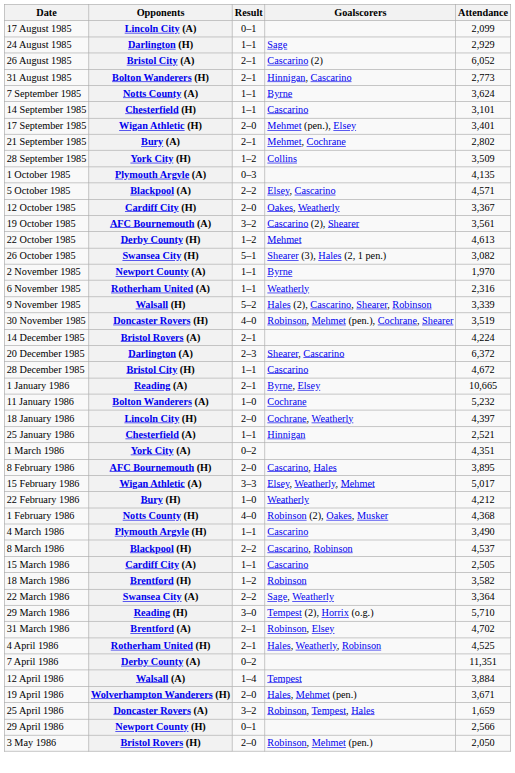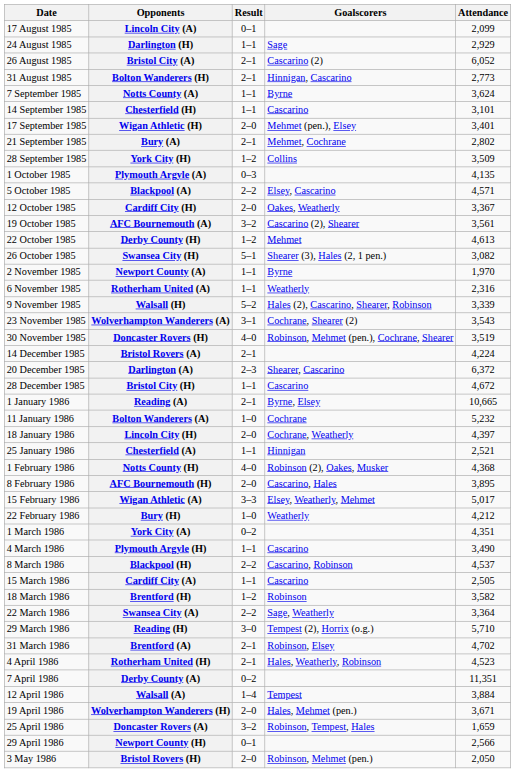 <table class="wikitable plainrowheaders sortable">
 <tr>
 <th scope=col>Date</th>
 <th scope=col>Opponents</th>
 <th scope=col>Result</th>
 <th scope=col class=unsortable>Goalscorers</th>
 <th scope=col>Attendance</th>
 </tr>
 <tr>
 <td>17 August 1985</td>
 <th scope=row><a href='#'>Lincoln City</a> (A)</th>
 <td align=center>0–1</td>
 <td></td>
 <td align=center>2,099</td>
 </tr>
 <tr>
 <td>24 August 1985</td>
 <th scope=row><a href='#'>Darlington</a> (H)</th>
 <td align=center>1–1</td>
 <td><a href='#'>Sage</a></td>
 <td align=center>2,929</td>
 </tr>
 <tr>
 <td>26 August 1985</td>
 <th scope=row><a href='#'>Bristol City</a> (A)</th>
 <td align=center>2–1</td>
 <td><a href='#'>Cascarino</a> (2)</td>
 <td align=center>6,052</td>
 </tr>
 <tr>
 <td>31 August 1985</td>
 <th scope=row><a href='#'>Bolton Wanderers</a> (H)</th>
 <td align=center>2–1</td>
 <td><a href='#'>Hinnigan</a>, <a href='#'>Cascarino</a></td>
 <td align=center>2,773</td>
 </tr>
 <tr>
 <td>7 September 1985</td>
 <th scope=row><a href='#'>Notts County</a> (A)</th>
 <td align=center>1–1</td>
 <td><a href='#'>Byrne</a></td>
 <td align=center>3,624</td>
 </tr>
 <tr>
 <td>14 September 1985</td>
 <th scope=row><a href='#'>Chesterfield</a> (H)</th>
 <td align=center>1–1</td>
 <td><a href='#'>Cascarino</a></td>
 <td align=center>3,101</td>
 </tr>
 <tr>
 <td>17 September 1985</td>
 <th scope=row><a href='#'>Wigan Athletic</a> (H)</th>
 <td align=center>2–0</td>
 <td><a href='#'>Mehmet</a> (pen.), <a href='#'>Elsey</a></td>
 <td align=center>3,401</td>
 </tr>
 <tr>
 <td>21 September 1985</td>
 <th scope=row><a href='#'>Bury</a> (A)</th>
 <td align=center>2–1</td>
 <td><a href='#'>Mehmet</a>, <a href='#'>Cochrane</a></td>
 <td align=center>2,802</td>
 </tr>
 <tr>
 <td>28 September 1985</td>
 <th scope=row><a href='#'>York City</a> (H)</th>
 <td align=center>1–2</td>
 <td><a href='#'>Collins</a></td>
 <td align=center>3,509</td>
 </tr>
 <tr>
 <td>1 October 1985</td>
 <th scope=row><a href='#'>Plymouth Argyle</a> (A)</th>
 <td align=center>0–3</td>
 <td></td>
 <td align=center>4,135</td>
 </tr>
 <tr>
 <td>5 October 1985</td>
 <th scope=row><a href='#'>Blackpool</a> (A)</th>
 <td align=center>2–2</td>
 <td><a href='#'>Elsey</a>, <a href='#'>Cascarino</a></td>
 <td align=center>4,571</td>
 </tr>
 <tr>
 <td>12 October 1985</td>
 <th scope=row><a href='#'>Cardiff City</a> (H)</th>
 <td align=center>2–0</td>
 <td><a href='#'>Oakes</a>, <a href='#'>Weatherly</a></td>
 <td align=center>3,367</td>
 </tr>
 <tr>
 <td>19 October 1985</td>
 <th scope=row><a href='#'>AFC Bournemouth</a> (A)</th>
 <td align=center>3–2</td>
 <td><a href='#'>Cascarino</a> (2), <a href='#'>Shearer</a></td>
 <td align=center>3,561</td>
 </tr>
 <tr>
 <td>22 October 1985</td>
 <th scope=row><a href='#'>Derby County</a> (H)</th>
 <td align=center>1–2</td>
 <td><a href='#'>Mehmet</a></td>
 <td align=center>4,613</td>
 </tr>
 <tr>
 <td>26 October 1985</td>
 <th scope=row><a href='#'>Swansea City</a> (H)</th>
 <td align=center>5–1</td>
 <td><a href='#'>Shearer</a> (3), <a href='#'>Hales</a> (2, 1 pen.)</td>
 <td align=center>3,082</td>
 </tr>
 <tr>
 <td>2 November 1985</td>
 <th scope=row><a href='#'>Newport County</a> (A)</th>
 <td align=center>1–1</td>
 <td><a href='#'>Byrne</a></td>
 <td align=center>1,970</td>
 </tr>
 <tr>
 <td>6 November 1985</td>
 <th scope=row><a href='#'>Rotherham United</a> (A)</th>
 <td align=center>1–1</td>
 <td><a href='#'>Weatherly</a></td>
 <td align=center>2,316</td>
 </tr>
 <tr>
 <td>9 November 1985</td>
 <th scope=row><a href='#'>Walsall</a> (H)</th>
 <td align=center>5–2</td>
 <td><a href='#'>Hales</a> (2), <a href='#'>Cascarino</a>, <a href='#'>Shearer</a>, <a href='#'>Robinson</a></td>
 <td align=center>3,339</td>
 </tr>
 <tr>
+<td>23 November 1985</td>
+<th scope=row><a href='#'>Wolverhampton Wanderers</a> (A)</th>
+<td align=center>3–1</td>
+<td><a href='#'>Cochrane</a>, <a href='#'>Shearer</a> (2)</td>
+<td align=center>3,543</td>
+</tr>
+<tr>
 <td>30 November 1985</td>
 <th scope=row><a href='#'>Doncaster Rovers</a> (H)</th>
 <td align=center>4–0</td>
 <td><a href='#'>Robinson</a>, <a href='#'>Mehmet</a> (pen.), <a href='#'>Cochrane</a>, <a href='#'>Shearer</a></td>
 <td align=center>3,519</td>
 </tr>
 <tr>
 <td>14 December 1985</td>
 <th scope=row><a href='#'>Bristol Rovers</a> (A)</th>
 <td align=center>2–1</td>
 <td></td>
 <td align=center>4,224</td>
 </tr>
 <tr>
 <td>20 December 1985</td>
 <th scope=row><a href='#'>Darlington</a> (A)</th>
 <td align=center>2–3</td>
 <td><a href='#'>Shearer</a>, <a href='#'>Cascarino</a></td>
 <td align=center>6,372</td>
 </tr>
 <tr>
 <td>28 December 1985</td>
 <th scope=row><a href='#'>Bristol City</a> (H)</th>
 <td align=center>1–1</td>
 <td><a href='#'>Cascarino</a></td>
 <td align=center>4,672</td>
 </tr>
 <tr>
 <td>1 January 1986</td>
 <th scope=row><a href='#'>Reading</a> (A)</th>
 <td align=center>2–1</td>
 <td><a href='#'>Byrne</a>, <a href='#'>Elsey</a></td>
 <td align=center>10,665</td>
 </tr>
 <tr>
 <td>11 January 1986</td>
 <th scope=row><a href='#'>Bolton Wanderers</a> (A)</th>
 <td align=center>1–0</td>
 <td><a href='#'>Cochrane</a></td>
 <td align=center>5,232</td>
 </tr>
 <tr>
 <td>18 January 1986</td>
 <th scope=row><a href='#'>Lincoln City</a> (H)</th>
 <td align=center>2–0</td>
 <td><a href='#'>Cochrane</a>, <a href='#'>Weatherly</a></td>
 <td align=center>4,397</td>
 </tr>
 <tr>
 <td>25 January 1986</td>
 <th scope=row><a href='#'>Chesterfield</a> (A)</th>
 <td align=center>1–1</td>
 <td><a href='#'>Hinnigan</a></td>
 <td align=center>2,521</td>
 </tr>
 <tr>
-<td>1 March 1986</td>
-<th scope=row><a href='#'>York City</a> (A)</th>
-<td align=center>0–2</td>
-<td></td>
-<td align=center>4,351</td>
+<td>1 February 1986</td>
+<th scope=row><a href='#'>Notts County</a> (H)</th>
+<td align=center>4–0</td>
+<td><a href='#'>Robinson</a> (2), <a href='#'>Oakes</a>, <a href='#'>Musker</a></td>
+<td align=center>4,368</td>
 </tr>
 <tr>
 <td>8 February 1986</td>
 <th scope=row><a href='#'>AFC Bournemouth</a> (H)</th>
 <td align=center>2–0</td>
 <td><a href='#'>Cascarino</a>, <a href='#'>Hales</a></td>
 <td align=center>3,895</td>
 </tr>
 <tr>
 <td>15 February 1986</td>
 <th scope=row><a href='#'>Wigan Athletic</a> (A)</th>
 <td align=center>3–3</td>
 <td><a href='#'>Elsey</a>, <a href='#'>Weatherly</a>, <a href='#'>Mehmet</a></td>
 <td align=center>5,017</td>
 </tr>
 <tr>
 <td>22 February 1986</td>
 <th scope=row><a href='#'>Bury</a> (H)</th>
 <td align=center>1–0</td>
 <td><a href='#'>Weatherly</a></td>
 <td align=center>4,212</td>
 </tr>
 <tr>
-<td>1 February 1986</td>
-<th scope=row><a href='#'>Notts County</a> (H)</th>
-<td align=center>4–0</td>
-<td><a href='#'>Robinson</a> (2), <a href='#'>Oakes</a>, <a href='#'>Musker</a></td>
-<td align=center>4,368</td>
+<td>1 March 1986</td>
+<th scope=row><a href='#'>York City</a> (A)</th>
+<td align=center>0–2</td>
+<td></td>
+<td align=center>4,351</td>
 </tr>
 <tr>
 <td>4 March 1986</td>
 <th scope=row><a href='#'>Plymouth Argyle</a> (H)</th>
 <td align=center>1–1</td>
 <td><a href='#'>Cascarino</a></td>
 <td align=center>3,490</td>
 </tr>
 <tr>
 <td>8 March 1986</td>
 <th scope=row><a href='#'>Blackpool</a> (H)</th>
 <td align=center>2–2</td>
 <td><a href='#'>Cascarino</a>, <a href='#'>Robinson</a></td>
 <td align=center>4,537</td>
 </tr>
 <tr>
 <td>15 March 1986</td>
 <th scope=row><a href='#'>Cardiff City</a> (A)</th>
 <td align=center>1–1</td>
 <td><a href='#'>Cascarino</a></td>
 <td align=center>2,505</td>
 </tr>
 <tr>
 <td>18 March 1986</td>
 <th scope=row><a href='#'>Brentford</a> (H)</th>
 <td align=center>1–2</td>
 <td><a href='#'>Robinson</a></td>
 <td align=center>3,582</td>
 </tr>
 <tr>
 <td>22 March 1986</td>
 <th scope=row><a href='#'>Swansea City</a> (A)</th>
 <td align=center>2–2</td>
 <td><a href='#'>Sage</a>, <a href='#'>Weatherly</a></td>
 <td align=center>3,364</td>
 </tr>
 <tr>
 <td>29 March 1986</td>
 <th scope=row><a href='#'>Reading</a> (H)</th>
 <td align=center>3–0</td>
 <td><a href='#'>Tempest</a> (2), <a href='#'>Horrix</a> (o.g.)</td>
 <td align=center>5,710</td>
 </tr>
 <tr>
 <td>31 March 1986</td>
 <th scope=row><a href='#'>Brentford</a> (A)</th>
 <td align=center>2–1</td>
 <td><a href='#'>Robinson</a>, <a href='#'>Elsey</a></td>
 <td align=center>4,702</td>
 </tr>
 <tr>
 <td>4 April 1986</td>
 <th scope=row><a href='#'>Rotherham United</a> (H)</th>
 <td align=center>2–1</td>
 <td><a href='#'>Hales</a>, <a href='#'>Weatherly</a>, <a href='#'>Robinson</a></td>
-<td align=center>4,525</td>
+<td align=center>4,523</td>
 </tr>
 <tr>
 <td>7 April 1986</td>
 <th scope=row><a href='#'>Derby County</a> (A)</th>
 <td align=center>0–2</td>
 <td></td>
 <td align=center>11,351</td>
 </tr>
 <tr>
 <td>12 April 1986</td>
 <th scope=row><a href='#'>Walsall</a> (A)</th>
 <td align=center>1–4</td>
 <td><a href='#'>Tempest</a></td>
 <td align=center>3,884</td>
 </tr>
 <tr>
 <td>19 April 1986</td>
 <th scope=row><a href='#'>Wolverhampton Wanderers</a> (H)</th>
 <td align=center>2–0</td>
 <td><a href='#'>Hales</a>, <a href='#'>Mehmet</a> (pen.)</td>
 <td align=center>3,671</td>
 </tr>
 <tr>
 <td>25 April 1986</td>
 <th scope=row><a href='#'>Doncaster Rovers</a> (A)</th>
 <td align=center>3–2</td>
 <td><a href='#'>Robinson</a>, <a href='#'>Tempest</a>, <a href='#'>Hales</a></td>
 <td align=center>1,659</td>
 </tr>
 <tr>
 <td>29 April 1986</td>
 <th scope=row><a href='#'>Newport County</a> (H)</th>
 <td align=center>0–1</td>
 <td></td>
 <td align=center>2,566</td>
 </tr>
 <tr>
 <td>3 May 1986</td>
 <th scope=row><a href='#'>Bristol Rovers</a> (H)</th>
 <td align=center>2–0</td>
 <td><a href='#'>Robinson</a>, <a href='#'>Mehmet</a> (pen.)</td>
 <td align=center>2,050</td>
 </tr>
 </table>
